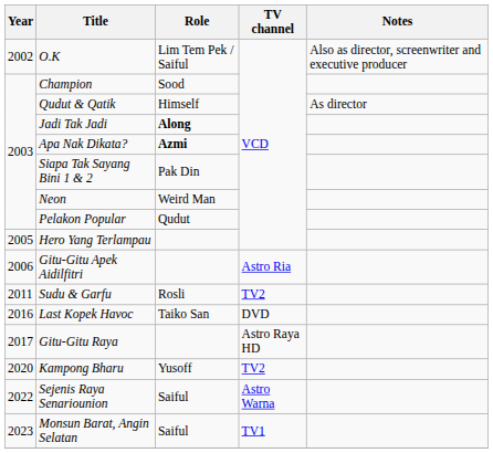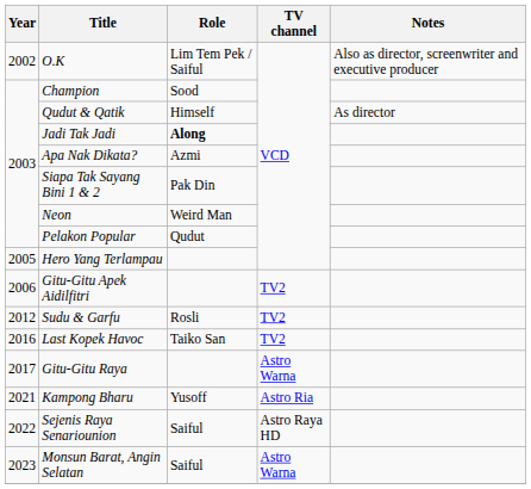 <table class="wikitable">
 <tr>
 <th>Year</th>
 <th>Title</th>
 <th>Role</th>
 <th>TV channel</th>
 <th>Notes</th>
 </tr>
 <tr>
 <td>2002</td>
 <td><em>O.K</em></td>
 <td>Lim Tem Pek / Saiful</td>
 <td rowspan="9"><a href='#'>VCD</a></td>
 <td>Also as director, screenwriter and executive producer</td>
 </tr>
 <tr>
 <td rowspan="7">2003</td>
 <td><em>Champion</em></td>
 <td>Sood</td>
 <td></td>
 </tr>
 <tr>
 <td><em>Qudut & Qatik</em></td>
 <td>Himself</td>
 <td>As director</td>
 </tr>
 <tr>
 <td><em>Jadi Tak Jadi</em></td>
 <td><strong>Along</strong></td>
 <td></td>
 </tr>
 <tr>
 <td><em>Apa Nak Dikata?</em></td>
-<td><strong>Azmi</strong></td>
+<td>Azmi</td>
 <td></td>
 </tr>
 <tr>
 <td><em>Siapa Tak Sayang Bini 1 & 2</em></td>
 <td>Pak Din</td>
 <td></td>
 </tr>
 <tr>
 <td><em>Neon</em></td>
 <td>Weird Man</td>
 <td></td>
 </tr>
 <tr>
 <td><em>Pelakon Popular</em></td>
 <td>Qudut</td>
 <td></td>
 </tr>
 <tr>
 <td>2005</td>
 <td><em>Hero Yang Terlampau</em></td>
 <td></td>
 <td></td>
 </tr>
 <tr>
 <td>2006</td>
 <td><em>Gitu-Gitu Apek Aidilfitri</em></td>
 <td></td>
-<td><a href='#'>Astro Ria</a></td>
+<td><a href='#'>TV2</a></td>
 <td></td>
 </tr>
 <tr>
-<td>2011</td>
+<td>2012</td>
 <td><em>Sudu & Garfu</em></td>
 <td>Rosli</td>
 <td><a href='#'>TV2</a></td>
 <td></td>
 </tr>
 <tr>
 <td>2016</td>
 <td><em>Last Kopek Havoc</em></td>
 <td>Taiko San</td>
-<td>DVD</td>
+<td><a href='#'>TV2</a></td>
 <td></td>
 </tr>
 <tr>
 <td>2017</td>
 <td><em>Gitu-Gitu Raya</em></td>
 <td></td>
-<td>Astro Raya HD</td>
+<td><a href='#'>Astro Warna</a></td>
 <td></td>
 </tr>
 <tr>
-<td>2020</td>
+<td>2021</td>
 <td><em>Kampong Bharu</em></td>
 <td>Yusoff</td>
-<td><a href='#'>TV2</a></td>
+<td><a href='#'>Astro Ria</a></td>
 <td></td>
 </tr>
 <tr>
 <td>2022</td>
 <td><em>Sejenis Raya Senariounion</em></td>
 <td>Saiful</td>
-<td><a href='#'>Astro Warna</a></td>
+<td>Astro Raya HD</td>
 <td></td>
 </tr>
 <tr>
 <td>2023</td>
 <td><em>Monsun Barat, Angin Selatan</em></td>
 <td>Saiful</td>
-<td><a href='#'>TV1</a></td>
+<td><a href='#'>Astro Warna</a></td>
 <td></td>
 </tr>
 <tr>
 </tr>
 </table>
